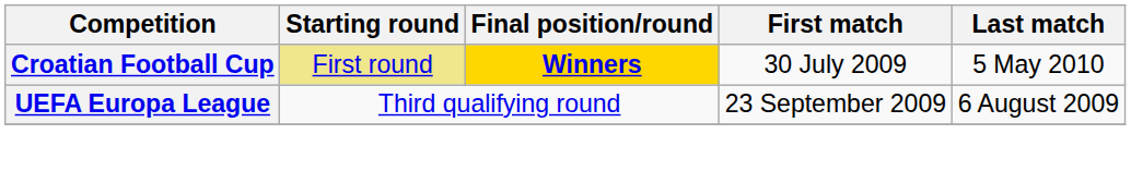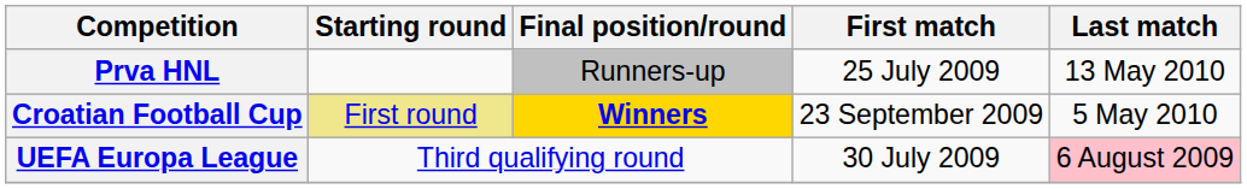 <table class="wikitable plainrowheaders" style="text-align:center;">
 <tr>
 <th scope=col>Competition</th>
 <th scope=col>Starting round</th>
 <th scope=col>Final position/round</th>
 <th scope=col>First match</th>
 <th scope=col>Last match</th>
 </tr>
 <tr>
+<th scope=row align=left><a href='#'>Prva HNL</a></th>
+<td></td>
+<td style="background: silver">Runners-up</td>
+<td>25 July 2009</td>
+<td>13 May 2010</td>
+</tr>
+<tr>
 <th scope=row align=left><a href='#'>Croatian Football Cup</a></th>
 <td style="background: khaki;"><a href='#'>First round</a></td>
 <td style="background: gold"><strong><a href='#'>Winners</a></strong></td>
-<td>30 July 2009</td>
+<td>23 September 2009</td>
 <td>5 May 2010</td>
 </tr>
 <tr>
 <th scope=row align=left><a href='#'>UEFA Europa League</a></th>
 <td colspan=2><a href='#'>Third qualifying round</a></td>
-<td>23 September 2009</td>
-<td>6 August 2009</td>
+<td>30 July 2009</td>
+<td style="background: pink;">6 August 2009</td>
 </tr>
 <tr>
 </tr>
 </table>
